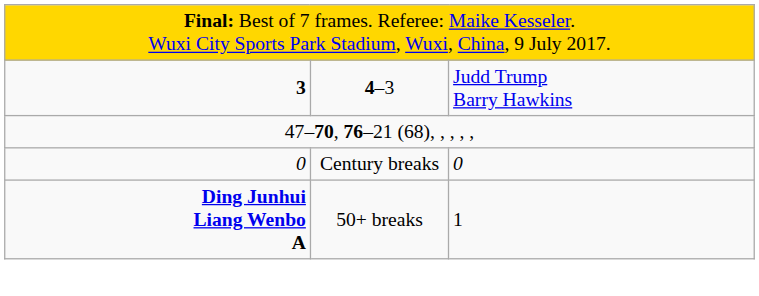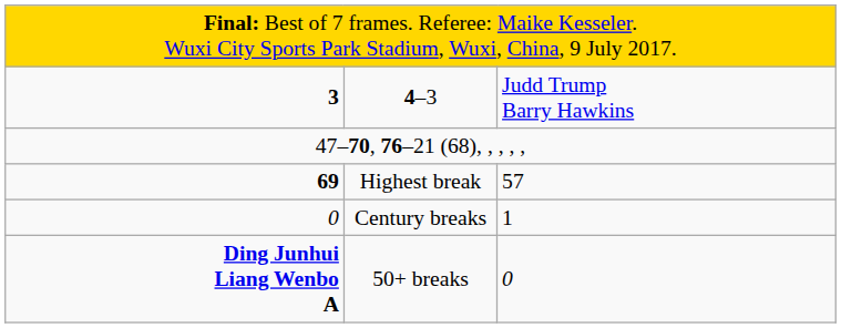 <table class="wikitable" style="font-size: 95%; margin: 1em auto 1em auto;">
 <tr>
 <td colspan="3" align="center" bgcolor="#ffd700"><strong>Final:</strong> Best of 7 frames. Referee: <a href='#'>Maike Kesseler</a>.<br><a href='#'>Wuxi City Sports Park Stadium</a>, <a href='#'>Wuxi</a>, <a href='#'>China</a>, 9 July 2017.</td>
 </tr>
 <tr>
 <td align="right"><strong>3</strong></td>
 <td width="100" align="center"><strong>4</strong>–3</td>
 <td width="230" align="left"><a href='#'>Judd Trump</a><br><a href='#'>Barry Hawkins</a><br></td>
 </tr>
 <tr>
 <td colspan="3" align="center" style="font-size: 100%">47–<strong>70</strong>, <strong>76</strong>–21 (68), , , , , </td>
 </tr>
 <tr>
+<td align="right"><strong>69</strong></td>
+<td align="center">Highest break</td>
+<td align="left">57</td>
+</tr>
+<tr>
 <td align="right"><em>0</em></td>
 <td align="center">Century breaks</td>
-<td align="left"><em>0</em></td>
+<td align="left">1</td>
 </tr>
 <tr>
 <td width="230" align="right"><strong><a href='#'>Ding Junhui</a><br><a href='#'>Liang Wenbo</a><br> A</strong></td>
 <td align="center">50+ breaks</td>
-<td align="left">1</td>
+<td align="left"><em>0</em></td>
 </tr>
 </table>
